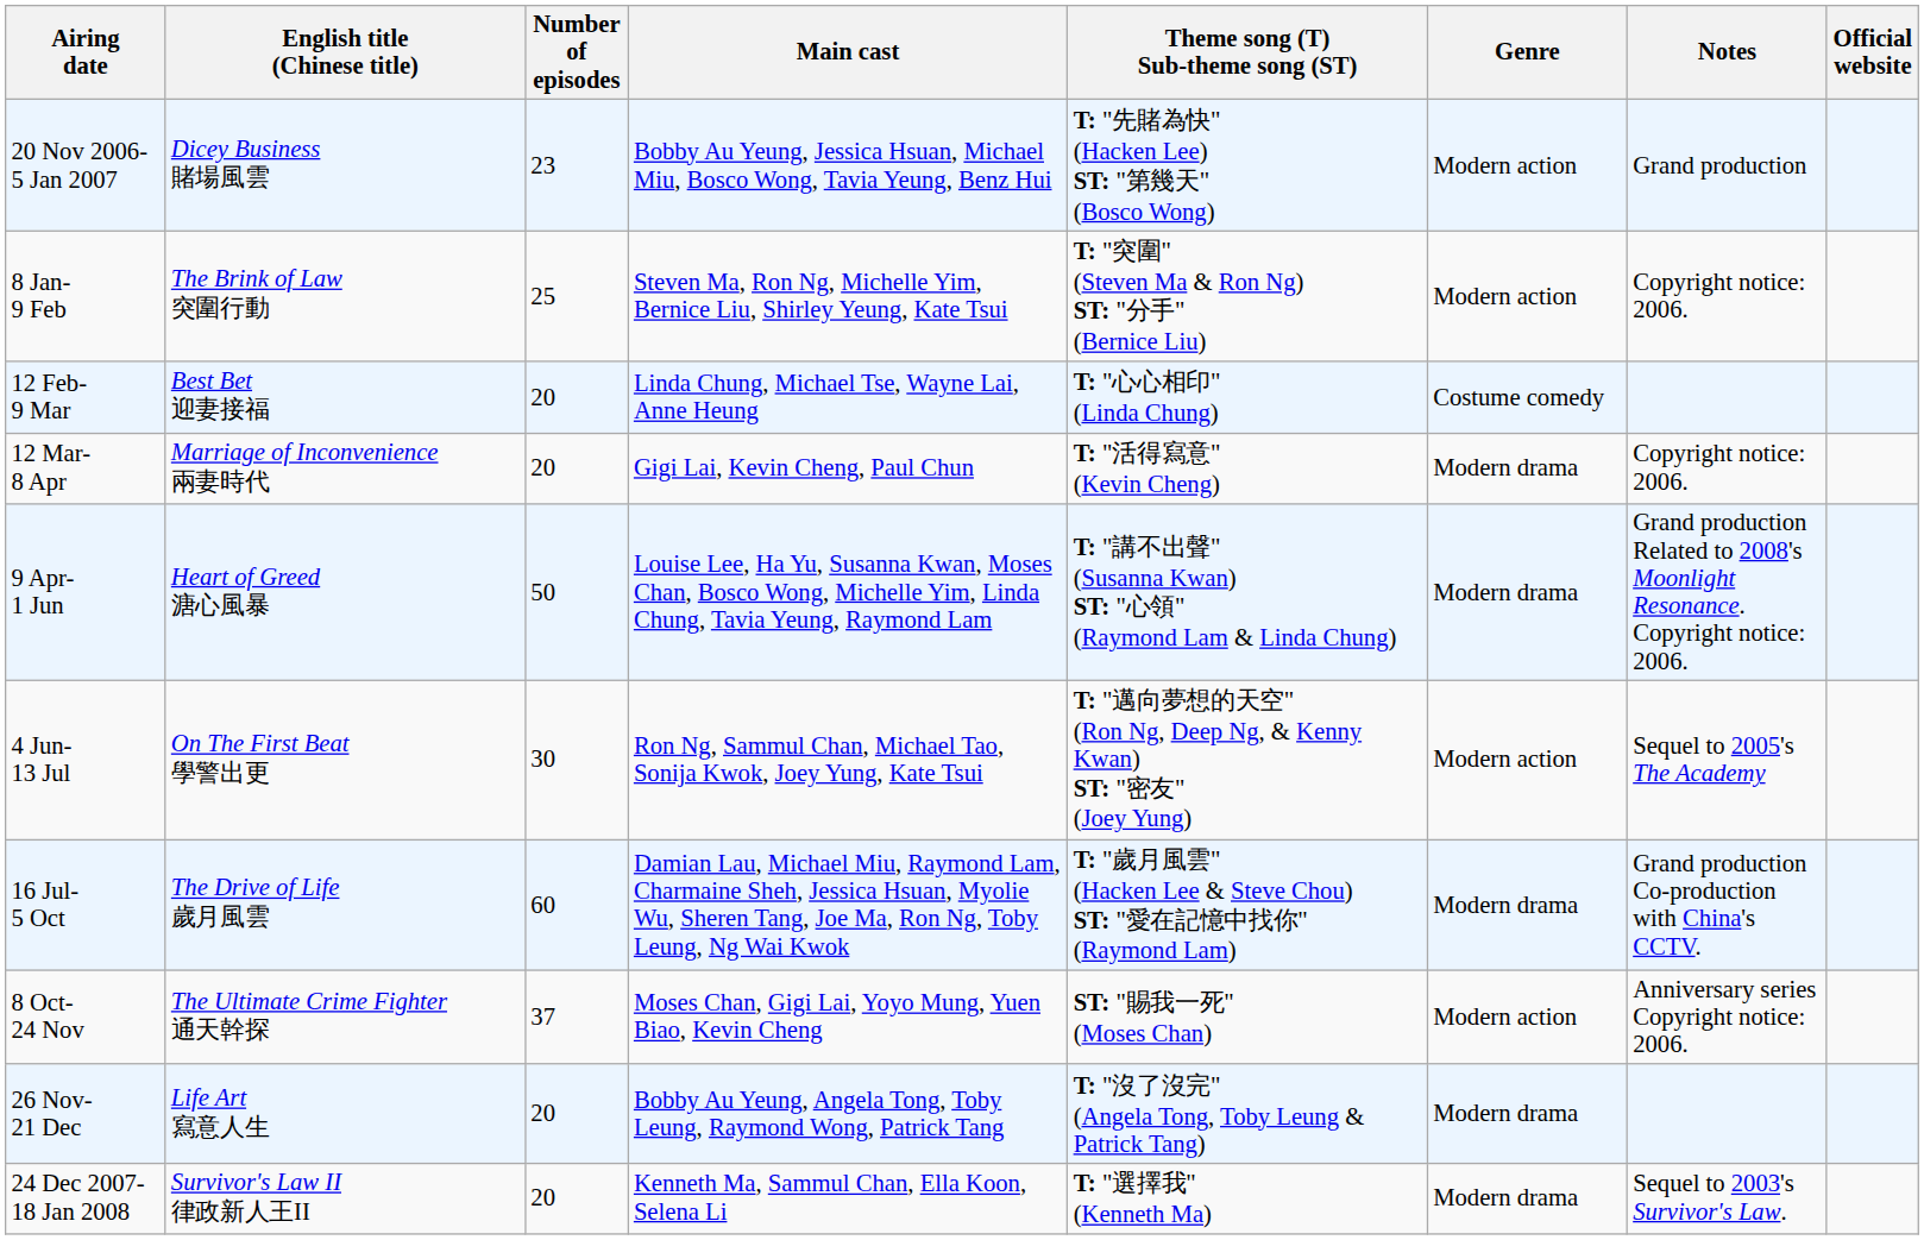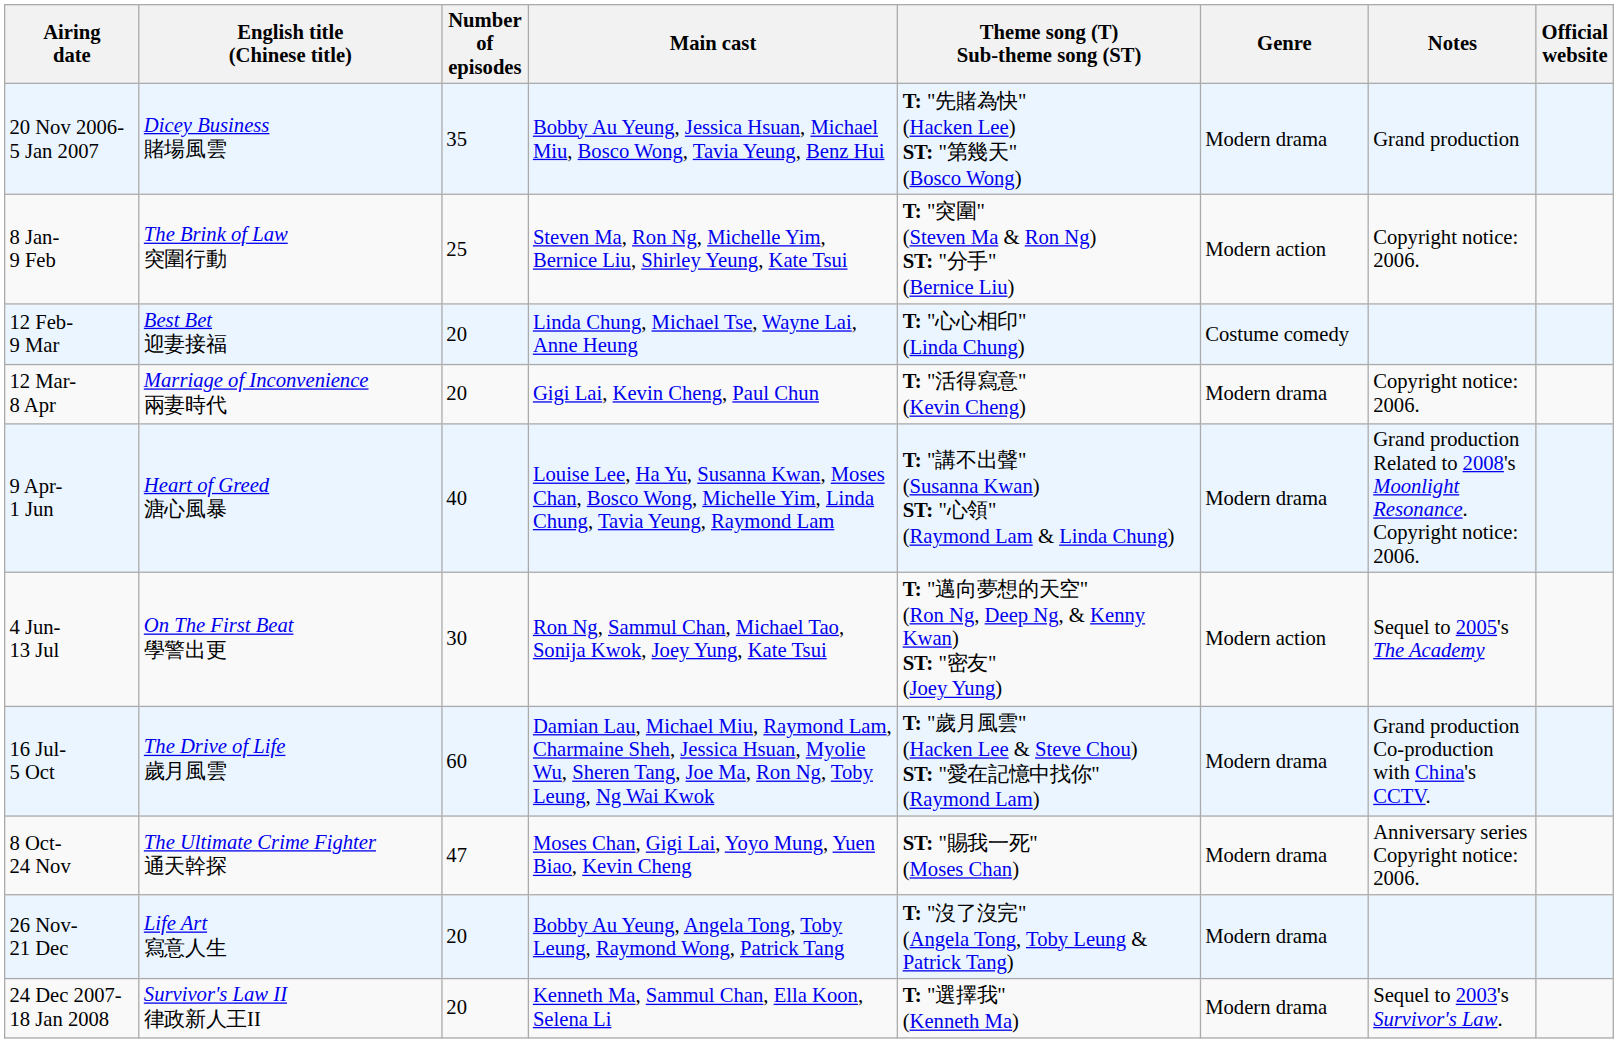 <table class="wikitable">
 <tr>
 <th align=center width=8% bgcolor="silver">Airing<br>date</th>
 <th align=center width=18% bgcolor="silver">English title <br> (Chinese title)</th>
 <th align=center width=5% bgcolor="silver">Number of episodes</th>
 <th align=center width=22% bgcolor="silver">Main cast</th>
 <th align=center width=18% bgcolor="silver">Theme song (T) <br>Sub-theme song (ST)</th>
 <th align=center width=10% bgcolor="silver">Genre</th>
 <th align=center width=10% bgcolor="silver">Notes</th>
 <th align=center width=1% bgcolor="silver">Official website</th>
 </tr>
 <tr ---- bgcolor="#ebf5ff">
 <td>20 Nov 2006-<br>5 Jan 2007</td>
 <td><em><a href='#'>Dicey Business</a></em> <br> 賭場風雲</td>
-<td>23</td>
+<td>35</td>
 <td><a href='#'>Bobby Au Yeung</a>, <a href='#'>Jessica Hsuan</a>, <a href='#'>Michael Miu</a>, <a href='#'>Bosco Wong</a>, <a href='#'>Tavia Yeung</a>, <a href='#'>Benz Hui</a></td>
 <td><strong>T:</strong> "先賭為快" <br> (<a href='#'>Hacken Lee</a>) <br> <strong>ST:</strong> "第幾天" <br> (<a href='#'>Bosco Wong</a>)</td>
-<td>Modern action</td>
+<td>Modern drama</td>
 <td>Grand production</td>
 <td></td>
 </tr>
 <tr>
 <td>8 Jan-<br> 9 Feb</td>
 <td><em><a href='#'>The Brink of Law</a></em> <br> 突圍行動</td>
 <td>25</td>
 <td><a href='#'>Steven Ma</a>, <a href='#'>Ron Ng</a>, <a href='#'>Michelle Yim</a>, <a href='#'>Bernice Liu</a>, <a href='#'>Shirley Yeung</a>, <a href='#'>Kate Tsui</a></td>
 <td><strong>T:</strong> "突圍" <br>(<a href='#'>Steven Ma</a> & <a href='#'>Ron Ng</a>) <br> <strong>ST:</strong> "分手" <br>(<a href='#'>Bernice Liu</a>)</td>
 <td>Modern action</td>
 <td>Copyright notice: 2006.</td>
 <td></td>
 </tr>
 <tr ---- bgcolor="ebf5ff">
 <td>12 Feb-<br> 9 Mar</td>
 <td><em><a href='#'>Best Bet</a></em> <br> 迎妻接福</td>
 <td>20</td>
 <td><a href='#'>Linda Chung</a>, <a href='#'>Michael Tse</a>, <a href='#'>Wayne Lai</a>, <a href='#'>Anne Heung</a></td>
 <td><strong>T:</strong> "心心相印" <br> (<a href='#'>Linda Chung</a>)</td>
 <td>Costume comedy</td>
 <td></td>
 <td></td>
 </tr>
 <tr>
 <td>12 Mar-<br> 8 Apr</td>
 <td><em><a href='#'>Marriage of Inconvenience</a></em> <br> 兩妻時代</td>
 <td>20</td>
 <td><a href='#'>Gigi Lai</a>, <a href='#'>Kevin Cheng</a>, <a href='#'>Paul Chun</a></td>
 <td><strong>T:</strong> "活得寫意" <br> (<a href='#'>Kevin Cheng</a>)</td>
 <td>Modern drama</td>
 <td>Copyright notice: 2006.</td>
 <td></td>
 </tr>
 <tr ---- bgcolor="ebf5ff">
 <td>9 Apr-<br> 1 Jun</td>
 <td><em><a href='#'>Heart of Greed</a></em> <br> 溏心風暴</td>
-<td>50</td>
+<td>40</td>
 <td><a href='#'>Louise Lee</a>, <a href='#'>Ha Yu</a>, <a href='#'>Susanna Kwan</a>, <a href='#'>Moses Chan</a>, <a href='#'>Bosco Wong</a>, <a href='#'>Michelle Yim</a>, <a href='#'>Linda Chung</a>, <a href='#'>Tavia Yeung</a>, <a href='#'>Raymond Lam</a></td>
 <td><strong>T:</strong> "講不出聲" <br>(<a href='#'>Susanna Kwan</a>) <br> <strong>ST:</strong> "心領" <br>(<a href='#'>Raymond Lam</a> & <a href='#'>Linda Chung</a>)</td>
 <td>Modern drama</td>
 <td>Grand production <br> Related to <a href='#'>2008</a>'s <em><a href='#'>Moonlight Resonance</a></em>. Copyright notice: 2006.</td>
 <td></td>
 </tr>
 <tr>
 <td>4 Jun-<br> 13 Jul</td>
 <td><em><a href='#'>On The First Beat</a></em> <br> 學警出更</td>
 <td>30</td>
 <td><a href='#'>Ron Ng</a>, <a href='#'>Sammul Chan</a>, <a href='#'>Michael Tao</a>, <a href='#'>Sonija Kwok</a>, <a href='#'>Joey Yung</a>, <a href='#'>Kate Tsui</a></td>
 <td><strong>T:</strong> "邁向夢想的天空" <br> (<a href='#'>Ron Ng</a>, <a href='#'>Deep Ng</a>, & <a href='#'>Kenny Kwan</a>) <br> <strong>ST:</strong> "密友" <br> (<a href='#'>Joey Yung</a>)</td>
 <td>Modern action</td>
 <td>Sequel to <a href='#'>2005</a>'s <em><a href='#'>The Academy</a></em></td>
 <td></td>
 </tr>
 <tr ---- bgcolor="ebf5ff">
 <td>16 Jul-<br>5 Oct</td>
 <td><em><a href='#'>The Drive of Life</a></em> <br> 歲月風雲</td>
 <td>60</td>
 <td><a href='#'>Damian Lau</a>, <a href='#'>Michael Miu</a>, <a href='#'>Raymond Lam</a>, <a href='#'>Charmaine Sheh</a>, <a href='#'>Jessica Hsuan</a>, <a href='#'>Myolie Wu</a>, <a href='#'>Sheren Tang</a>, <a href='#'>Joe Ma</a>, <a href='#'>Ron Ng</a>, <a href='#'>Toby Leung</a>, <a href='#'>Ng Wai Kwok</a></td>
 <td><strong>T:</strong> "歲月風雲" <br>(<a href='#'>Hacken Lee</a> & <a href='#'>Steve Chou</a>) <br> <strong>ST:</strong> "愛在記憶中找你" <br>(<a href='#'>Raymond Lam</a>)</td>
 <td>Modern drama</td>
 <td>Grand production <br> Co-production with <a href='#'>China</a>'s <a href='#'>CCTV</a>.</td>
 <td></td>
 </tr>
 <tr>
 <td>8 Oct-<br> 24 Nov</td>
 <td><em><a href='#'>The Ultimate Crime Fighter</a></em> <br> 通天幹探</td>
-<td>37</td>
+<td>47</td>
 <td><a href='#'>Moses Chan</a>, <a href='#'>Gigi Lai</a>, <a href='#'>Yoyo Mung</a>, <a href='#'>Yuen Biao</a>, <a href='#'>Kevin Cheng</a></td>
 <td><strong>ST:</strong> "賜我一死" <br> (<a href='#'>Moses Chan</a>)</td>
-<td>Modern action</td>
+<td>Modern drama</td>
 <td>Anniversary series<br>Copyright notice: 2006.</td>
 <td></td>
 </tr>
 <tr ---- bgcolor="ebf5ff">
 <td>26 Nov-<br> 21 Dec</td>
 <td><em><a href='#'>Life Art</a></em> <br>  寫意人生</td>
 <td>20</td>
 <td><a href='#'>Bobby Au Yeung</a>, <a href='#'>Angela Tong</a>, <a href='#'>Toby Leung</a>, <a href='#'>Raymond Wong</a>, <a href='#'>Patrick Tang</a></td>
 <td><strong>T:</strong> "沒了沒完" <br> (<a href='#'>Angela Tong</a>, <a href='#'>Toby Leung</a> & <a href='#'>Patrick Tang</a>)</td>
 <td>Modern drama</td>
 <td></td>
 <td></td>
 </tr>
 <tr>
 <td>24 Dec 2007-<br>18 Jan 2008</td>
 <td><em><a href='#'>Survivor's Law II</a></em> <br> 律政新人王II</td>
 <td>20</td>
 <td><a href='#'>Kenneth Ma</a>, <a href='#'>Sammul Chan</a>, <a href='#'>Ella Koon</a>, <a href='#'>Selena Li</a></td>
 <td><strong>T:</strong> "選擇我" <br> (<a href='#'>Kenneth Ma</a>)</td>
 <td>Modern drama</td>
 <td>Sequel to <a href='#'>2003</a>'s <em><a href='#'>Survivor's Law</a></em>.</td>
 <td></td>
 </tr>
 </table>
